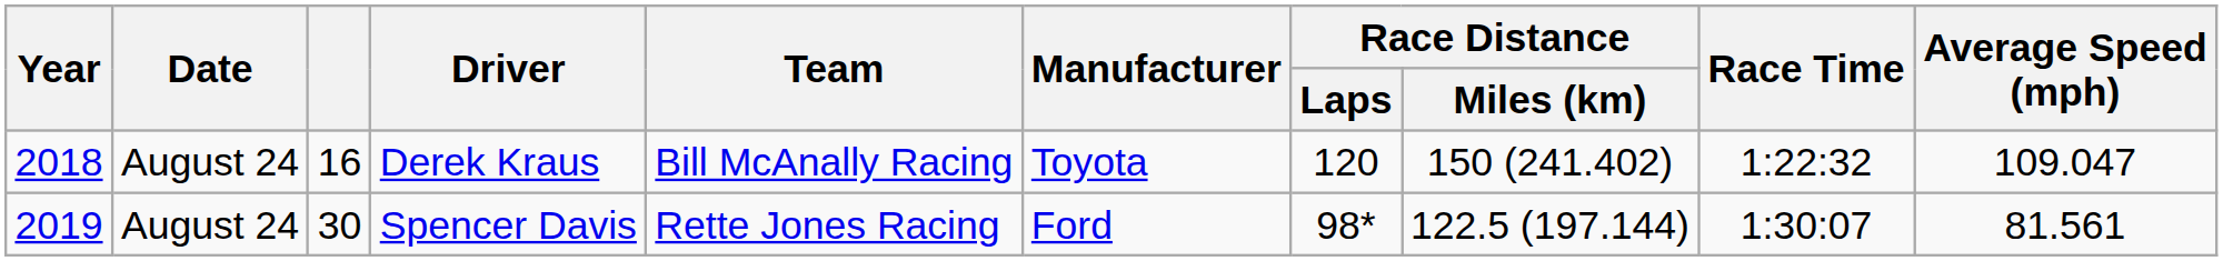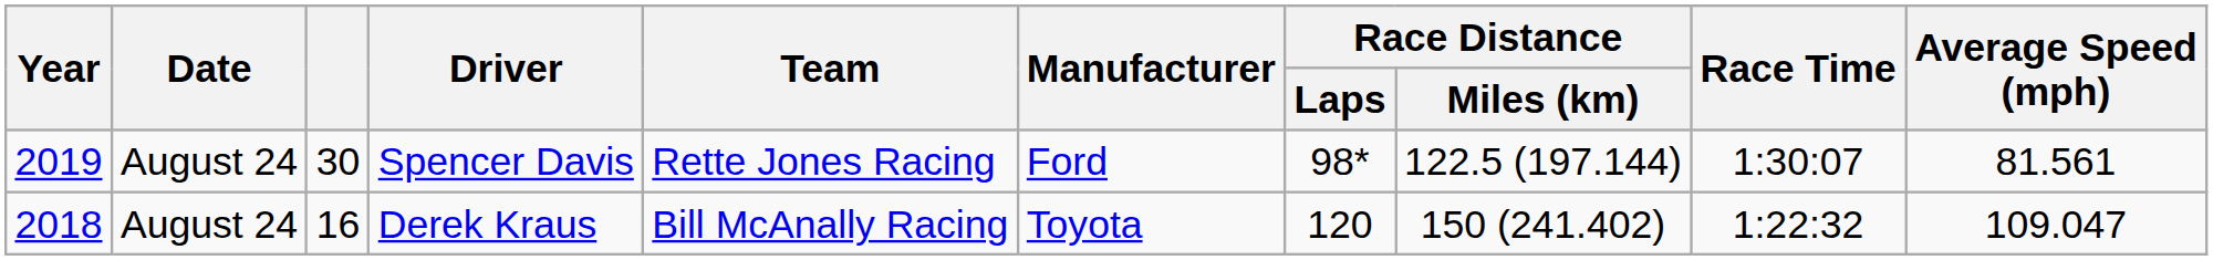 <table class="wikitable" style="font-size: 95%;">
 <tr>
 <th rowspan="2">Year</th>
 <th rowspan="2">Date</th>
 <th rowspan="2"></th>
 <th rowspan="2">Driver</th>
 <th rowspan="2">Team</th>
 <th rowspan="2">Manufacturer</th>
 <th colspan="2">Race Distance</th>
 <th rowspan="2">Race Time</th>
 <th rowspan="2">Average Speed<br>(mph)</th>
 </tr>
 <tr>
 <th>Laps</th>
 <th>Miles (km)</th>
 </tr>
 <tr>
+<td><a href='#'>2019</a></td>
+<td>August 24</td>
+<td align="center">30</td>
+<td><a href='#'>Spencer Davis</a></td>
+<td><a href='#'>Rette Jones Racing</a></td>
+<td><a href='#'>Ford</a></td>
+<td align="center">98*</td>
+<td align="center">122.5 (197.144)</td>
+<td align="center">1:30:07</td>
+<td align="center">81.561</td>
+</tr>
+<tr>
 <td><a href='#'>2018</a></td>
 <td>August 24</td>
 <td align="center">16</td>
 <td><a href='#'>Derek Kraus</a></td>
 <td><a href='#'>Bill McAnally Racing</a></td>
 <td><a href='#'>Toyota</a></td>
 <td align="center">120</td>
 <td align="center">150 (241.402)</td>
 <td align="center">1:22:32</td>
 <td align="center">109.047</td>
 </tr>
-<tr>
-<td><a href='#'>2019</a></td>
-<td>August 24</td>
-<td align="center">30</td>
-<td><a href='#'>Spencer Davis</a></td>
-<td><a href='#'>Rette Jones Racing</a></td>
-<td><a href='#'>Ford</a></td>
-<td align="center">98*</td>
-<td align="center">122.5 (197.144)</td>
-<td align="center">1:30:07</td>
-<td align="center">81.561</td>
-</tr>
 </table>
